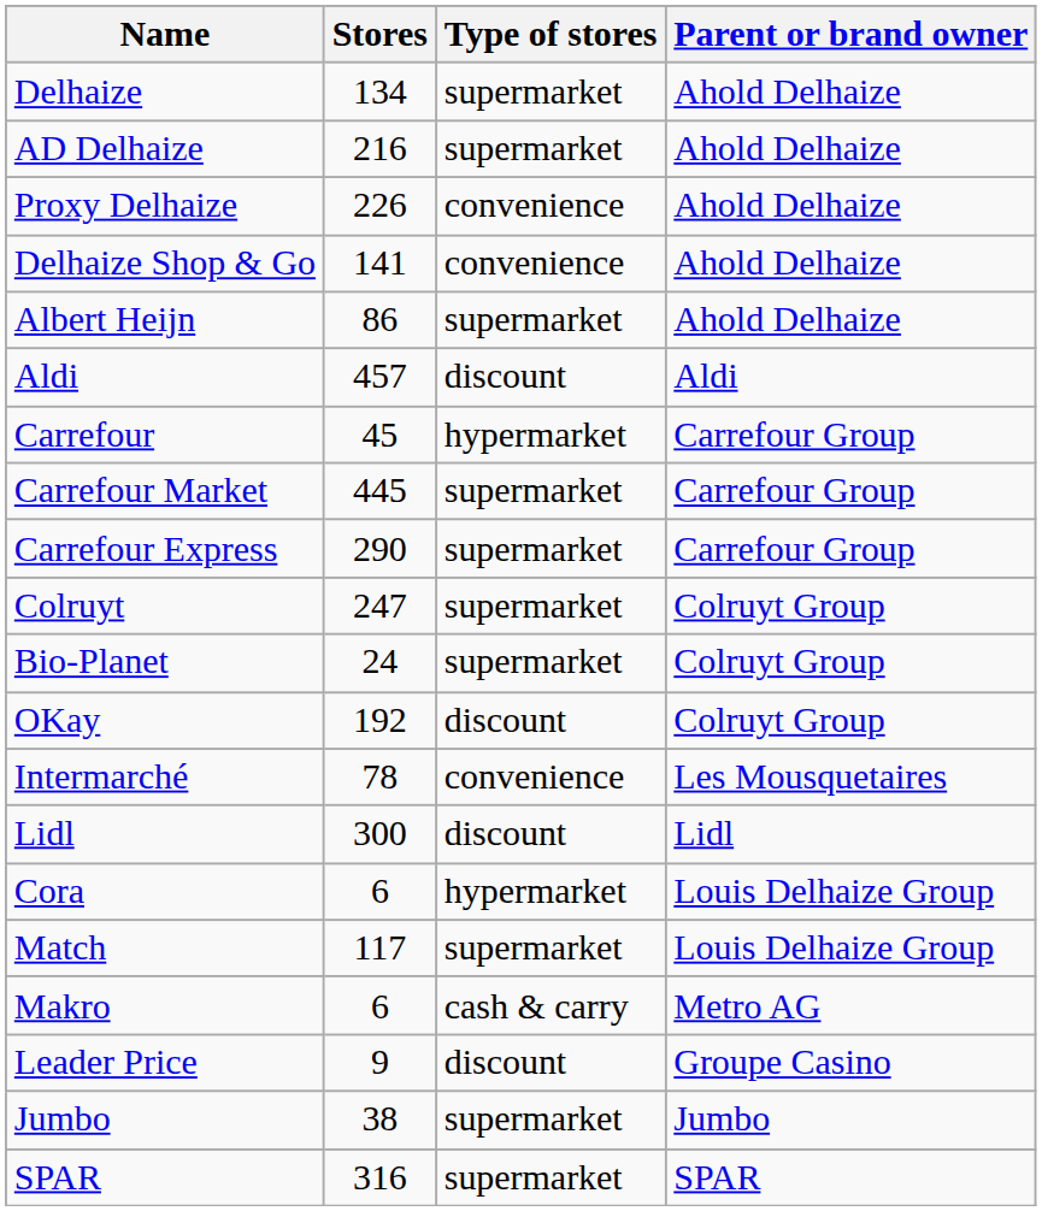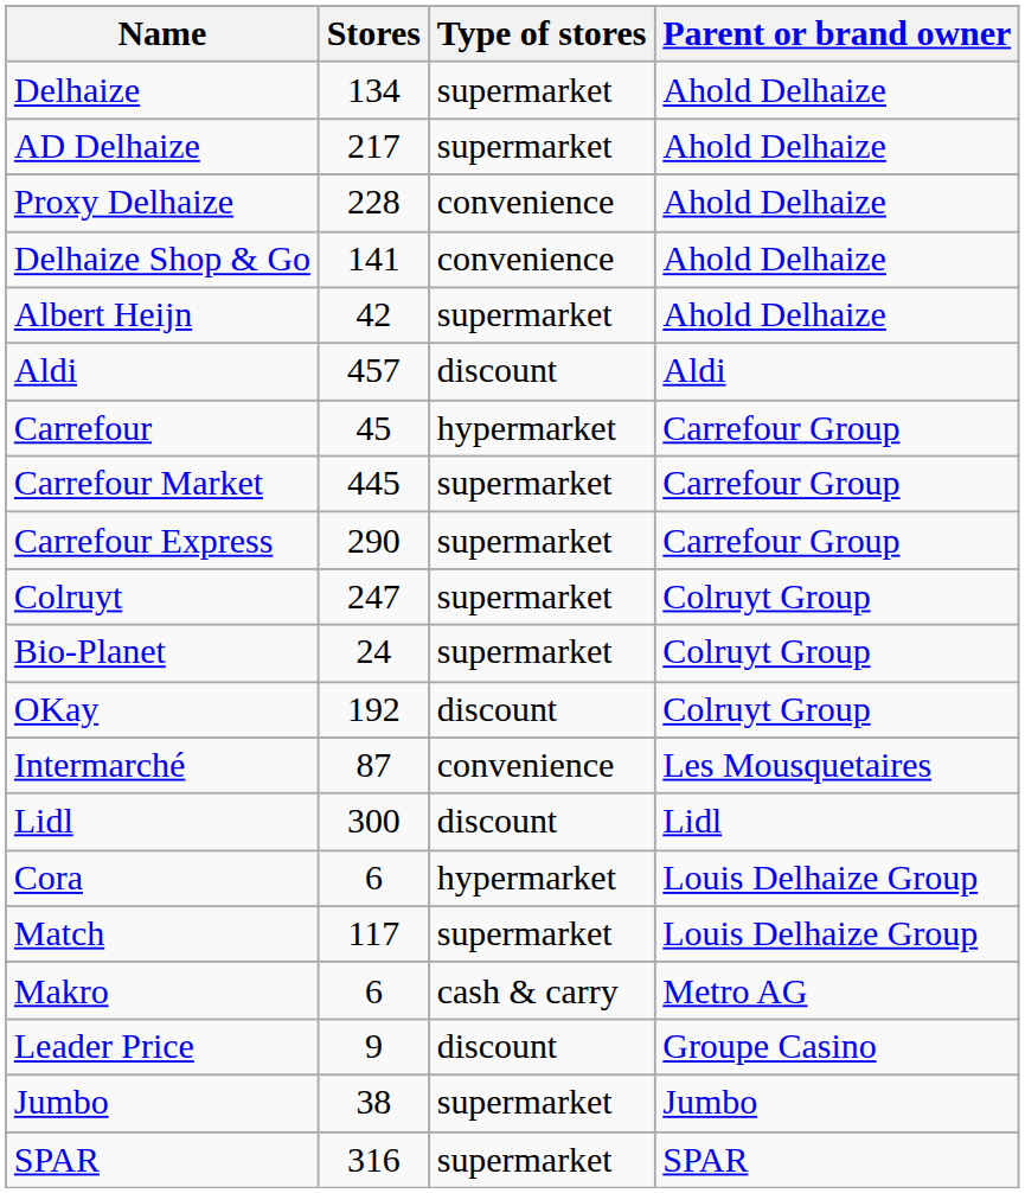 <table class="wikitable sortable">
 <tr>
 <th>Name</th>
 <th>Stores</th>
 <th>Type of stores</th>
 <th><a href='#'>Parent or brand owner</a></th>
 </tr>
 <tr>
 <td><a href='#'>Delhaize</a></td>
 <td align="center">134</td>
 <td>supermarket</td>
 <td><a href='#'>Ahold Delhaize</a></td>
 </tr>
 <tr>
 <td><a href='#'>AD Delhaize</a></td>
-<td align="center">216</td>
+<td align="center">217</td>
 <td>supermarket</td>
 <td><a href='#'>Ahold Delhaize</a></td>
 </tr>
 <tr>
 <td><a href='#'>Proxy Delhaize</a></td>
-<td align="center">226</td>
+<td align="center">228</td>
 <td>convenience</td>
 <td><a href='#'>Ahold Delhaize</a></td>
 </tr>
 <tr>
 <td><a href='#'>Delhaize Shop & Go</a></td>
 <td align="center">141</td>
 <td>convenience</td>
 <td><a href='#'>Ahold Delhaize</a></td>
 </tr>
 <tr>
 <td><a href='#'>Albert Heijn</a></td>
-<td align="center">86</td>
+<td align="center">42</td>
 <td>supermarket</td>
 <td><a href='#'>Ahold Delhaize</a></td>
 </tr>
 <tr>
 <td><a href='#'>Aldi</a></td>
 <td align="center">457</td>
 <td>discount</td>
 <td><a href='#'>Aldi</a></td>
 </tr>
 <tr>
 <td><a href='#'>Carrefour</a></td>
 <td align="center">45</td>
 <td>hypermarket</td>
 <td><a href='#'>Carrefour Group</a></td>
 </tr>
 <tr>
 <td><a href='#'>Carrefour Market</a></td>
 <td align="center">445</td>
 <td>supermarket</td>
 <td><a href='#'>Carrefour Group</a></td>
 </tr>
 <tr>
 <td><a href='#'>Carrefour Express</a></td>
 <td align="center">290</td>
 <td>supermarket</td>
 <td><a href='#'>Carrefour Group</a></td>
 </tr>
 <tr>
 <td><a href='#'>Colruyt</a></td>
 <td align="center">247</td>
 <td>supermarket</td>
 <td><a href='#'>Colruyt Group</a></td>
 </tr>
 <tr>
 <td><a href='#'>Bio-Planet</a></td>
 <td align="center">24</td>
 <td>supermarket</td>
 <td><a href='#'>Colruyt Group</a></td>
 </tr>
 <tr>
 <td><a href='#'>OKay</a></td>
 <td align="center">192</td>
 <td>discount</td>
 <td><a href='#'>Colruyt Group</a></td>
 </tr>
 <tr>
 <td><a href='#'>Intermarché</a></td>
-<td align="center">78</td>
+<td align="center">87</td>
 <td>convenience</td>
 <td><a href='#'>Les Mousquetaires</a></td>
 </tr>
 <tr>
 <td><a href='#'>Lidl</a></td>
 <td align="center">300</td>
 <td>discount</td>
 <td><a href='#'>Lidl</a></td>
 </tr>
 <tr>
 <td><a href='#'>Cora</a></td>
 <td align="center">6</td>
 <td>hypermarket</td>
 <td><a href='#'>Louis Delhaize Group</a></td>
 </tr>
 <tr>
 <td><a href='#'>Match</a></td>
 <td align="center">117</td>
 <td>supermarket</td>
 <td><a href='#'>Louis Delhaize Group</a></td>
 </tr>
 <tr>
 <td><a href='#'>Makro</a></td>
 <td align="center">6</td>
 <td>cash & carry</td>
 <td><a href='#'>Metro AG</a></td>
 </tr>
 <tr>
 <td><a href='#'>Leader Price</a></td>
 <td align="center">9</td>
 <td>discount</td>
 <td><a href='#'>Groupe Casino</a></td>
 </tr>
 <tr>
 <td><a href='#'>Jumbo</a></td>
 <td align="center">38</td>
 <td>supermarket</td>
 <td><a href='#'>Jumbo</a></td>
 </tr>
 <tr>
 <td><a href='#'>SPAR</a></td>
 <td align="center">316</td>
 <td>supermarket</td>
 <td><a href='#'>SPAR</a></td>
 </tr>
 </table>
